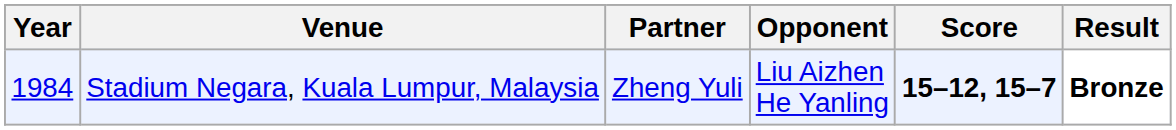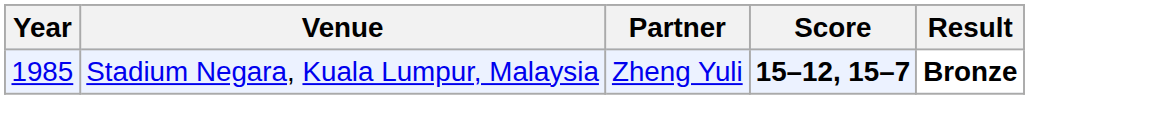 <table class="sortable wikitable" style="font-size: 90%;">
 <tr>
 <th>Year</th>
 <th>Venue</th>
 <th>Partner</th>
-<th>Opponent</th>
 <th>Score</th>
 <th>Result</th>
 </tr>
 <tr style="background:#ECF2FF">
-<td align="center"><a href='#'>1984</a></td>
+<td align="center"><a href='#'>1985</a></td>
 <td align="left"><a href='#'>Stadium Negara</a>, <a href='#'>Kuala Lumpur, Malaysia</a></td>
 <td align="left"> <a href='#'>Zheng Yuli</a></td>
-<td align="left"> <a href='#'>Liu Aizhen</a> <br> <a href='#'>He Yanling</a></td>
 <td align="left"><strong>15–12, 15–7</strong></td>
 <td style="text-align:left; background:white"> <strong>Bronze</strong></td>
 </tr>
 </table>
